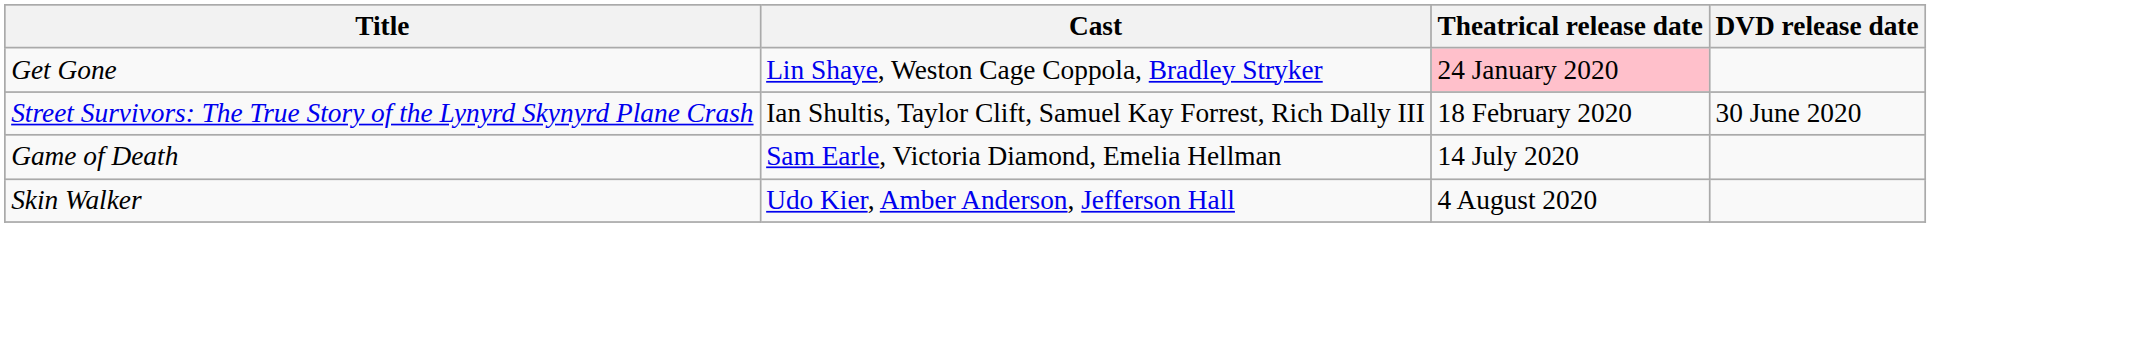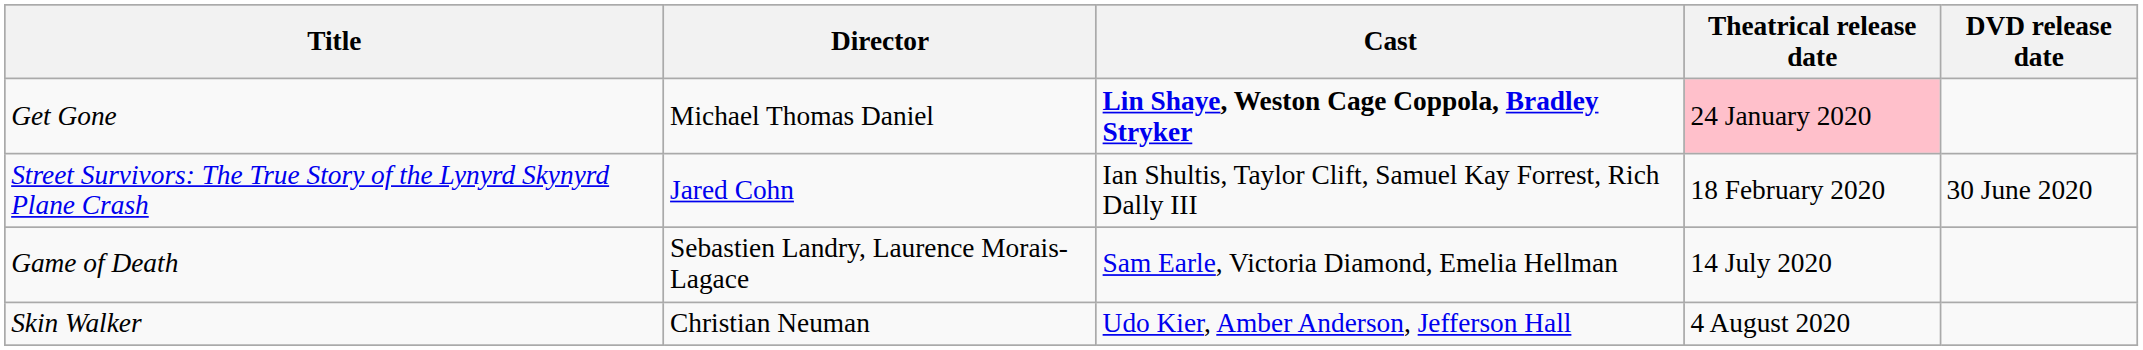 <table class="wikitable">
 <tr>
 <th>Title</th>
+<th>Director</th>
 <th>Cast</th>
 <th>Theatrical release date</th>
 <th>DVD release date</th>
 </tr>
 <tr>
 <td><em> Get Gone</em></td>
-<td><a href='#'>Lin Shaye</a>, Weston Cage Coppola, <a href='#'>Bradley Stryker</a></td>
+<td>Michael Thomas Daniel</td>
+<td><strong><a href='#'>Lin Shaye</a>, Weston Cage Coppola, <a href='#'>Bradley Stryker</a></strong></td>
 <td style="background: pink;">24 January 2020</td>
 <td></td>
 </tr>
 <tr>
 <td><em> <a href='#'>Street Survivors: The True Story of the Lynyrd Skynyrd Plane Crash</a></em></td>
+<td><a href='#'>Jared Cohn</a></td>
 <td>Ian Shultis, Taylor Clift, Samuel Kay Forrest, Rich Dally III</td>
 <td>18 February 2020</td>
 <td>30 June 2020</td>
 </tr>
 <tr>
 <td><em>Game of Death</em></td>
+<td>Sebastien Landry, Laurence Morais-Lagace</td>
 <td><a href='#'>Sam Earle</a>, Victoria Diamond, Emelia Hellman</td>
 <td>14 July 2020</td>
 <td></td>
 </tr>
 <tr>
 <td><em> Skin Walker</em></td>
+<td>Christian Neuman</td>
 <td><a href='#'>Udo Kier</a>, <a href='#'>Amber Anderson</a>, <a href='#'>Jefferson Hall</a></td>
 <td>4 August 2020</td>
 <td></td>
 </tr>
 </table>
